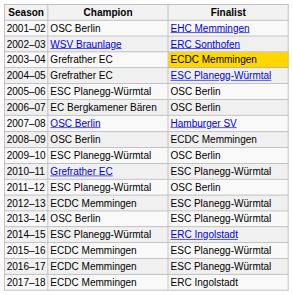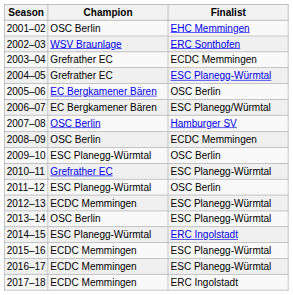 <table class="wikitable" style="font-size: 95%; text-align: left;">
 <tr bgcolor="#e0e0e0" align="center">
 <th scope="col">Season</th>
 <th scope="col" width=175>Champion</th>
 <th scope="col" width=175>Finalist</th>
 </tr>
 <tr>
 <td>2001–02</td>
 <td>OSC Berlin</td>
 <td><a href='#'>EHC Memmingen</a></td>
 </tr>
 <tr bgcolor="#f0f0f0">
 <td>2002–03</td>
 <td><a href='#'>WSV Braunlage</a></td>
 <td><a href='#'>ERC Sonthofen</a></td>
 </tr>
 <tr>
 <td>2003–04</td>
 <td>Grefrather EC</td>
-<td style="background: gold;">ECDC Memmingen</td>
+<td>ECDC Memmingen</td>
 </tr>
 <tr bgcolor="#f0f0f0">
 <td>2004–05</td>
 <td>Grefrather EC</td>
 <td><a href='#'>ESC Planegg-Würmtal</a></td>
 </tr>
 <tr>
 <td>2005–06</td>
-<td>ESC Planegg-Würmtal</td>
+<td><a href='#'>EC Bergkamener Bären</a></td>
 <td>OSC Berlin</td>
 </tr>
 <tr bgcolor="#f0f0f0">
 <td>2006–07</td>
 <td>EC Bergkamener Bären</td>
-<td>OSC Berlin</td>
+<td>ESC Planegg/Würmtal</td>
 </tr>
 <tr>
 <td>2007–08</td>
 <td><a href='#'>OSC Berlin</a></td>
 <td><a href='#'>Hamburger SV</a></td>
 </tr>
 <tr bgcolor="#f0f0f0">
 <td>2008–09</td>
 <td>OSC Berlin</td>
 <td>ECDC Memmingen</td>
 </tr>
 <tr>
 <td>2009–10</td>
 <td>ESC Planegg-Würmtal</td>
 <td>OSC Berlin</td>
 </tr>
 <tr bgcolor="#f0f0f0">
 <td>2010–11</td>
 <td><a href='#'>Grefrather EC</a></td>
 <td>ESC Planegg-Würmtal</td>
 </tr>
 <tr>
 <td>2011–12</td>
 <td>ESC Planegg-Würmtal</td>
 <td>OSC Berlin</td>
 </tr>
 <tr bgcolor="#f0f0f0">
 <td>2012–13</td>
 <td>ECDC Memmingen</td>
 <td>ESC Planegg-Würmtal</td>
 </tr>
 <tr>
 <td>2013–14</td>
 <td>OSC Berlin</td>
 <td>ESC Planegg-Würmtal</td>
 </tr>
 <tr bgcolor="#f0f0f0">
 <td>2014–15</td>
 <td>ESC Planegg-Würmtal</td>
 <td><a href='#'>ERC Ingolstadt</a></td>
 </tr>
 <tr>
 <td>2015–16</td>
 <td>ECDC Memmingen</td>
 <td>ESC Planegg-Würmtal</td>
 </tr>
 <tr bgcolor="#f0f0f0">
 <td>2016–17</td>
 <td>ECDC Memmingen</td>
 <td>ESC Planegg-Würmtal</td>
 </tr>
 <tr>
 <td>2017–18</td>
 <td>ECDC Memmingen</td>
 <td>ERC Ingolstadt</td>
 </tr>
 </table>
